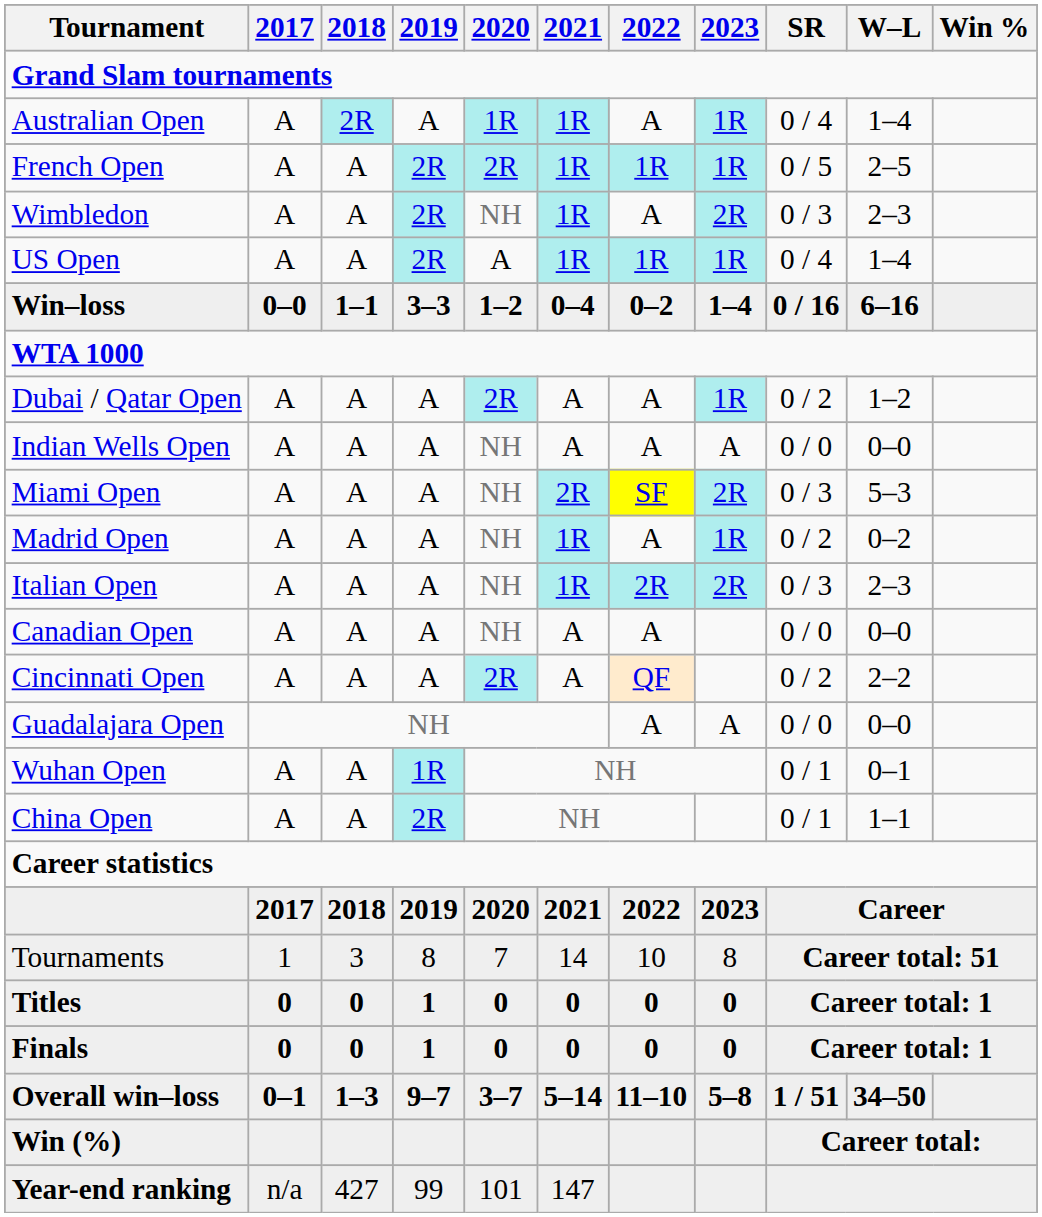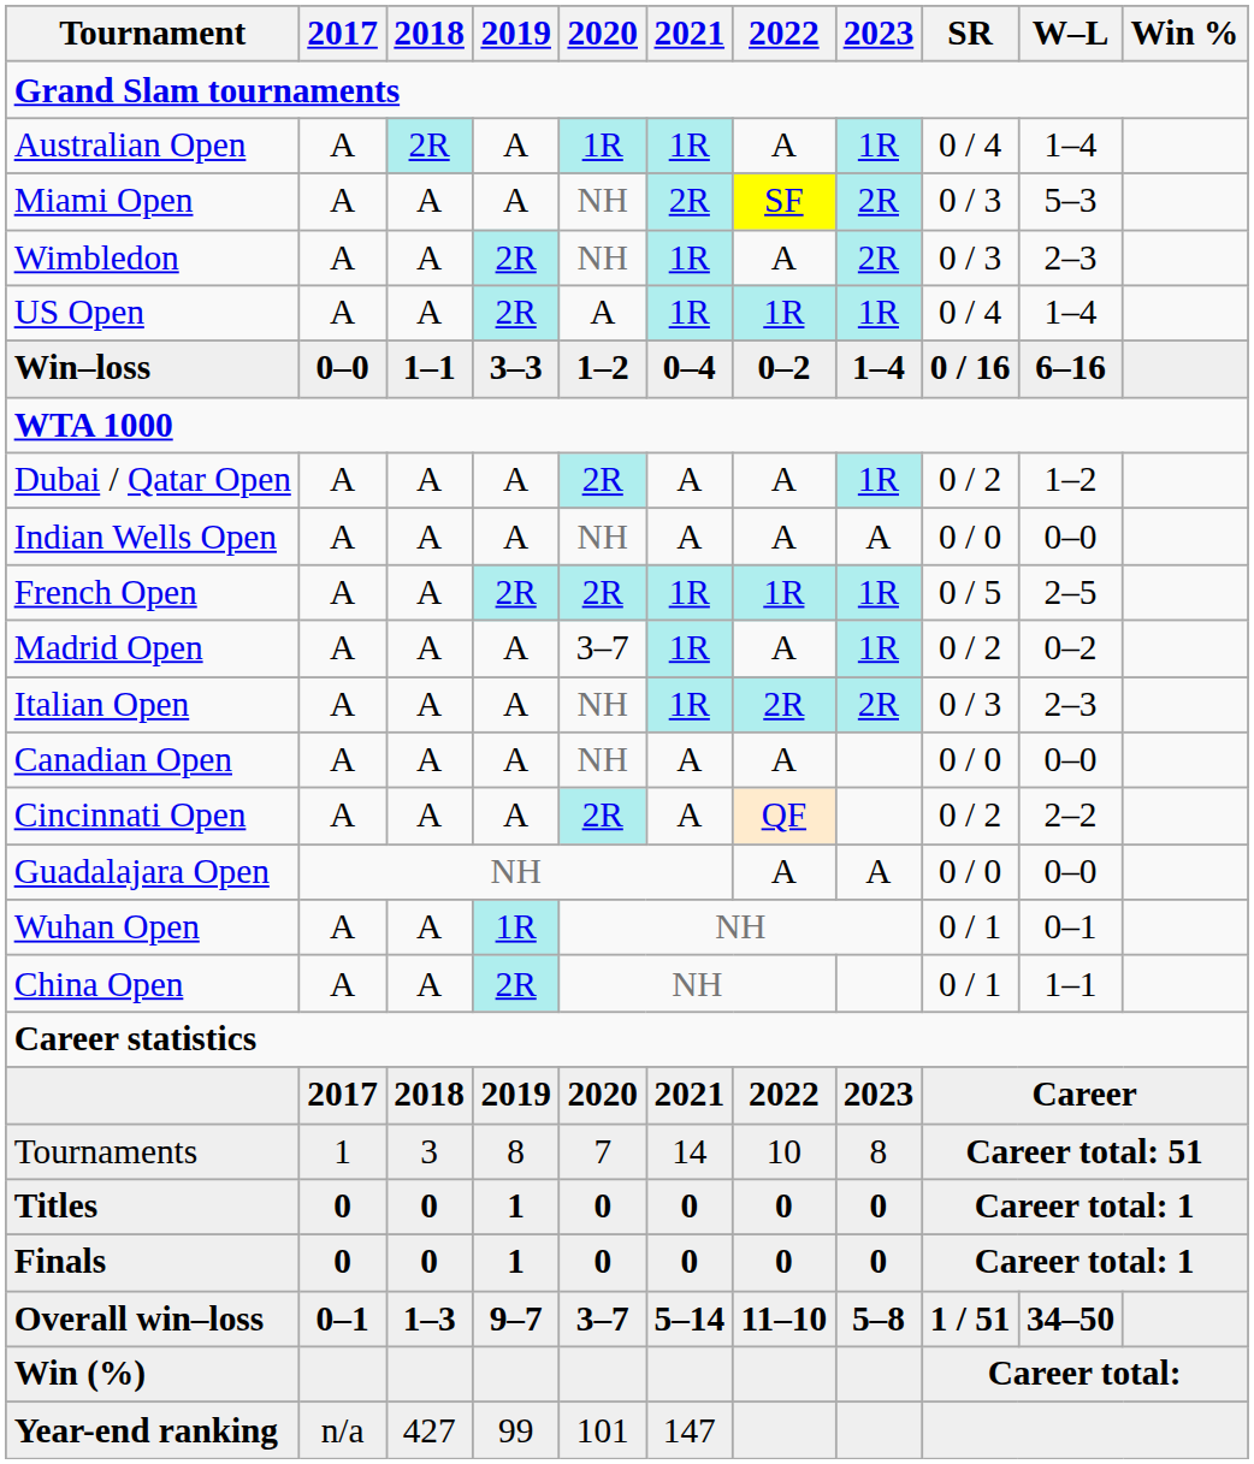 <table class="wikitable" style="text-align:center">
 <tr>
 <th>Tournament</th>
 <th><a href='#'>2017</a></th>
 <th><a href='#'>2018</a></th>
 <th><a href='#'>2019</a></th>
 <th><a href='#'>2020</a></th>
 <th><a href='#'>2021</a></th>
 <th><a href='#'>2022</a></th>
 <th><a href='#'>2023</a></th>
 <th>SR</th>
 <th>W–L</th>
 <th>Win %</th>
 </tr>
 <tr>
 <td colspan="11" align="left"><strong><a href='#'>Grand Slam tournaments</a></strong></td>
 </tr>
 <tr>
 <td align="left"><a href='#'>Australian Open</a></td>
 <td>A</td>
 <td bgcolor="afeeee"><a href='#'>2R</a></td>
 <td>A</td>
 <td bgcolor="afeeee"><a href='#'>1R</a></td>
 <td bgcolor="afeeee"><a href='#'>1R</a></td>
 <td>A</td>
 <td bgcolor="afeeee"><a href='#'>1R</a></td>
 <td>0 / 4</td>
 <td>1–4</td>
 <td></td>
 </tr>
 <tr>
-<td align="left"><a href='#'>French Open</a></td>
+<td align="left"><a href='#'>Miami Open</a></td>
 <td>A</td>
 <td>A</td>
+<td>A</td>
+<td style="color:#767676">NH</td>
 <td bgcolor="afeeee"><a href='#'>2R</a></td>
+<td bgcolor=yellow><a href='#'>SF</a></td>
 <td bgcolor="afeeee"><a href='#'>2R</a></td>
-<td bgcolor="afeeee"><a href='#'>1R</a></td>
-<td bgcolor=afeeee><a href='#'>1R</a></td>
-<td bgcolor=afeeee><a href='#'>1R</a></td>
-<td>0 / 5</td>
-<td>2–5</td>
+<td>0 / 3</td>
+<td>5–3</td>
 <td></td>
 </tr>
 <tr>
 <td align="left"><a href='#'>Wimbledon</a></td>
 <td>A</td>
 <td>A</td>
 <td bgcolor="afeeee"><a href='#'>2R</a></td>
 <td style="color:#767676">NH</td>
 <td bgcolor="afeeee"><a href='#'>1R</a></td>
 <td>A</td>
 <td bgcolor=afeeee><a href='#'>2R</a></td>
 <td>0 / 3</td>
 <td>2–3</td>
 <td></td>
 </tr>
 <tr>
 <td align="left"><a href='#'>US Open</a></td>
 <td>A</td>
 <td>A</td>
 <td bgcolor=afeeee><a href='#'>2R</a></td>
 <td>A</td>
 <td bgcolor=afeeee><a href='#'>1R</a></td>
 <td bgcolor=afeeee><a href='#'>1R</a></td>
 <td bgcolor=afeeee><a href='#'>1R</a></td>
 <td>0 / 4</td>
 <td>1–4</td>
 <td></td>
 </tr>
 <tr style="font-weight:bold;background:#efefef">
 <td style="text-align:left">Win–loss</td>
 <td>0–0</td>
 <td>1–1</td>
 <td>3–3</td>
 <td>1–2</td>
 <td>0–4</td>
 <td>0–2</td>
 <td>1–4</td>
 <td>0 / 16</td>
 <td>6–16</td>
 <td></td>
 </tr>
 <tr>
 <td colspan="11" style="text-align:left"><strong><a href='#'>WTA 1000</a></strong></td>
 </tr>
 <tr>
 <td align="left"><a href='#'>Dubai</a> / <a href='#'>Qatar Open</a></td>
 <td>A</td>
 <td>A</td>
 <td>A</td>
 <td bgcolor="afeeee"><a href='#'>2R</a></td>
 <td>A</td>
 <td>A</td>
 <td bgcolor="afeeee"><a href='#'>1R</a></td>
 <td>0 / 2</td>
 <td>1–2</td>
 <td></td>
 </tr>
 <tr>
 <td align="left"><a href='#'>Indian Wells Open</a></td>
 <td>A</td>
 <td>A</td>
 <td>A</td>
 <td style="color:#767676">NH</td>
 <td>A</td>
 <td>A</td>
 <td>A</td>
 <td>0 / 0</td>
 <td>0–0</td>
 <td></td>
 </tr>
 <tr>
-<td align="left"><a href='#'>Miami Open</a></td>
+<td align="left"><a href='#'>French Open</a></td>
 <td>A</td>
 <td>A</td>
-<td>A</td>
-<td style="color:#767676">NH</td>
 <td bgcolor="afeeee"><a href='#'>2R</a></td>
-<td bgcolor=yellow><a href='#'>SF</a></td>
 <td bgcolor="afeeee"><a href='#'>2R</a></td>
-<td>0 / 3</td>
-<td>5–3</td>
+<td bgcolor="afeeee"><a href='#'>1R</a></td>
+<td bgcolor=afeeee><a href='#'>1R</a></td>
+<td bgcolor=afeeee><a href='#'>1R</a></td>
+<td>0 / 5</td>
+<td>2–5</td>
 <td></td>
 </tr>
 <tr>
 <td align="left"><a href='#'>Madrid Open</a></td>
 <td>A</td>
 <td>A</td>
 <td>A</td>
-<td style="color:#767676">NH</td>
+<td>3–7</td>
 <td bgcolor="afeeee"><a href='#'>1R</a></td>
 <td>A</td>
 <td bgcolor="afeeee"><a href='#'>1R</a></td>
 <td>0 / 2</td>
 <td>0–2</td>
 <td></td>
 </tr>
 <tr>
 <td align="left"><a href='#'>Italian Open</a></td>
 <td>A</td>
 <td>A</td>
 <td>A</td>
 <td style="color:#767676">NH</td>
 <td bgcolor="afeeee"><a href='#'>1R</a></td>
 <td bgcolor="afeeee"><a href='#'>2R</a></td>
 <td bgcolor="afeeee"><a href='#'>2R</a></td>
 <td>0 / 3</td>
 <td>2–3</td>
 <td></td>
 </tr>
 <tr>
 <td align="left"><a href='#'>Canadian Open</a></td>
 <td>A</td>
 <td>A</td>
 <td>A</td>
 <td style="color:#767676">NH</td>
 <td>A</td>
 <td>A</td>
 <td></td>
 <td>0 / 0</td>
 <td>0–0</td>
 <td></td>
 </tr>
 <tr>
 <td align="left"><a href='#'>Cincinnati Open</a></td>
 <td>A</td>
 <td>A</td>
 <td>A</td>
 <td bgcolor="afeeee"><a href='#'>2R</a></td>
 <td>A</td>
 <td bgcolor="ffebcd"><a href='#'>QF</a></td>
 <td></td>
 <td>0 / 2</td>
 <td>2–2</td>
 <td></td>
 </tr>
 <tr>
 <td align="left"><a href='#'>Guadalajara Open</a></td>
 <td colspan="5" style="color:#767676">NH</td>
 <td>A</td>
 <td>A</td>
 <td>0 / 0</td>
 <td>0–0</td>
 <td></td>
 </tr>
 <tr>
 <td align="left"><a href='#'>Wuhan Open</a></td>
 <td>A</td>
 <td>A</td>
 <td bgcolor="afeeee"><a href='#'>1R</a></td>
 <td colspan="4" style="color:#767676">NH</td>
 <td>0 / 1</td>
 <td>0–1</td>
 <td></td>
 </tr>
 <tr>
 <td align="left"><a href='#'>China Open</a></td>
 <td>A</td>
 <td>A</td>
 <td bgcolor="afeeee"><a href='#'>2R</a></td>
 <td colspan="3" style="color:#767676">NH</td>
 <td></td>
 <td>0 / 1</td>
 <td>1–1</td>
 <td></td>
 </tr>
 <tr>
 <td colspan="11" style="text-align:left"><strong>Career statistics</strong></td>
 </tr>
 <tr style="font-weight:bold;background:#efefef">
 <td></td>
 <td>2017</td>
 <td>2018</td>
 <td>2019</td>
 <td>2020</td>
 <td>2021</td>
 <td>2022</td>
 <td>2023</td>
 <td colspan="3">Career</td>
 </tr>
 <tr style="background:#efefef">
 <td style="text-align:left">Tournaments</td>
 <td>1</td>
 <td>3</td>
 <td>8</td>
 <td>7</td>
 <td>14</td>
 <td>10</td>
 <td>8</td>
 <td colspan="3"><strong>Career total: 51</strong></td>
 </tr>
 <tr style="font-weight:bold;background:#efefef">
 <td align="left">Titles</td>
 <td>0</td>
 <td>0</td>
 <td>1</td>
 <td>0</td>
 <td>0</td>
 <td>0</td>
 <td>0</td>
 <td colspan="3">Career total: 1</td>
 </tr>
 <tr style="font-weight:bold;background:#efefef">
 <td align="left">Finals</td>
 <td>0</td>
 <td>0</td>
 <td>1</td>
 <td>0</td>
 <td>0</td>
 <td>0</td>
 <td>0</td>
 <td colspan="3">Career total: 1</td>
 </tr>
 <tr style="font-weight:bold;background:#efefef">
 <td style="text-align:left">Overall win–loss</td>
 <td>0–1</td>
 <td>1–3</td>
 <td>9–7</td>
 <td>3–7</td>
 <td>5–14</td>
 <td>11–10</td>
 <td>5–8</td>
 <td>1 / 51</td>
 <td>34–50</td>
 <td></td>
 </tr>
 <tr style="font-weight:bold;background:#efefef">
 <td align="left">Win (%)</td>
 <td></td>
 <td></td>
 <td></td>
 <td></td>
 <td></td>
 <td></td>
 <td></td>
 <td colspan="3">Career total: </td>
 </tr>
 <tr style="background:#efefef">
 <td align="left"><strong>Year-end ranking</strong></td>
 <td>n/a</td>
 <td>427</td>
 <td>99</td>
 <td>101</td>
 <td>147</td>
 <td></td>
 <td></td>
 <td colspan="3"></td>
 </tr>
 </table>
